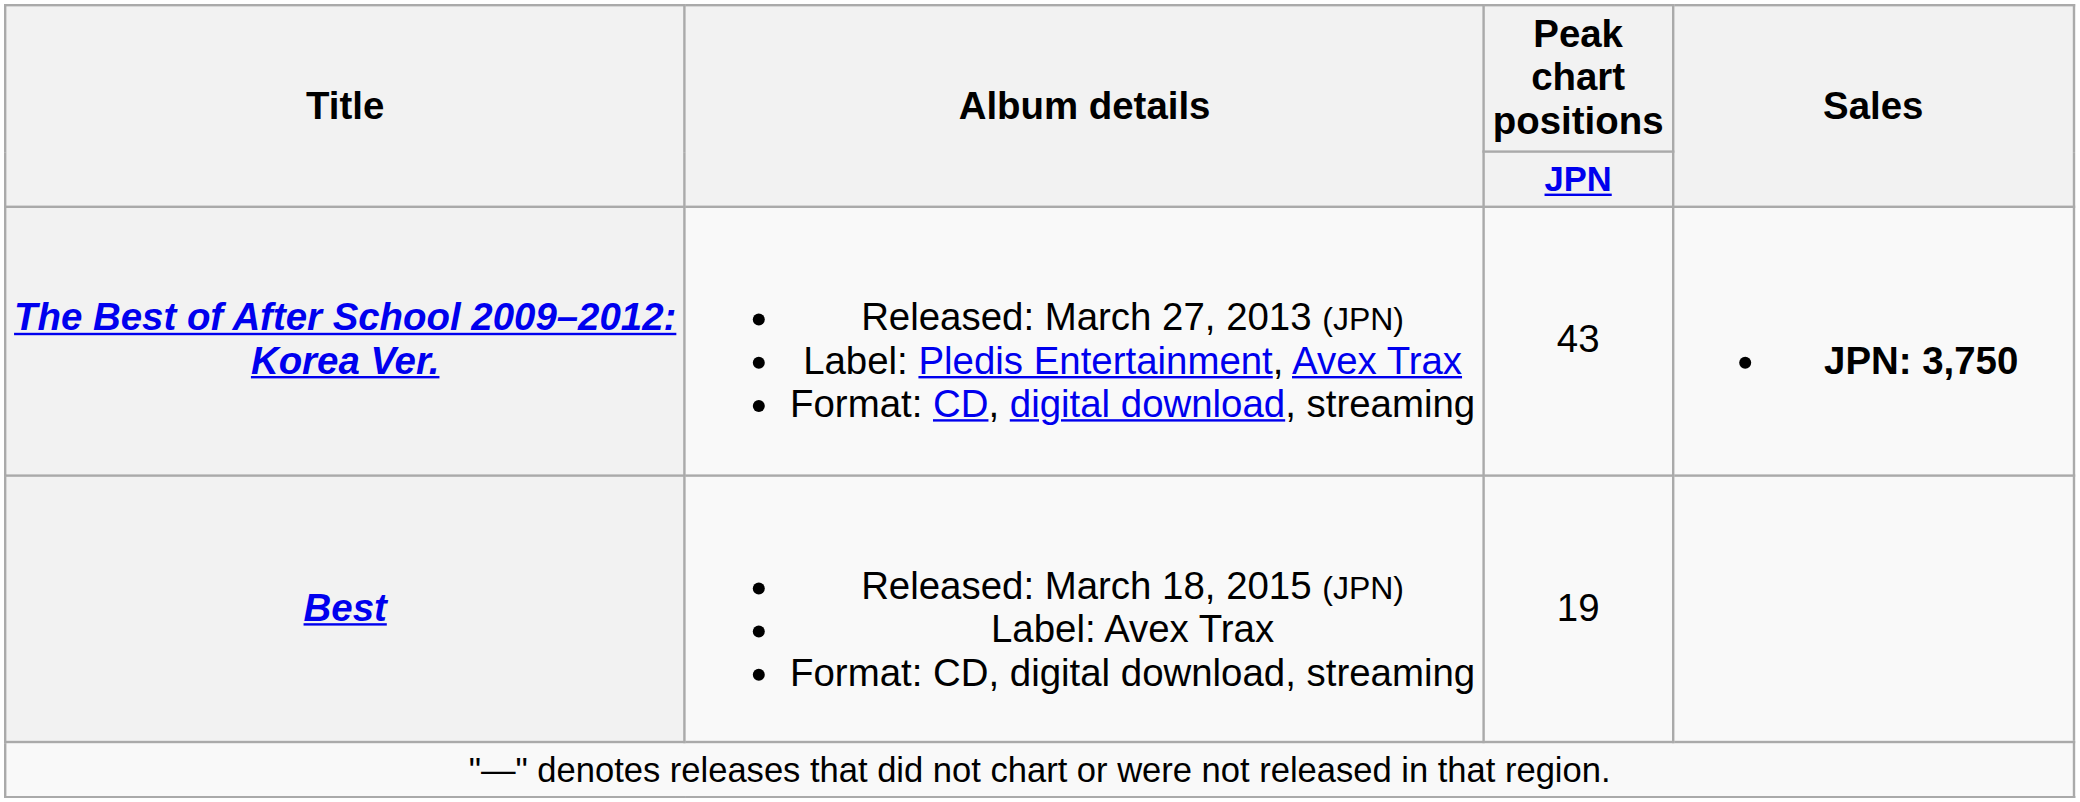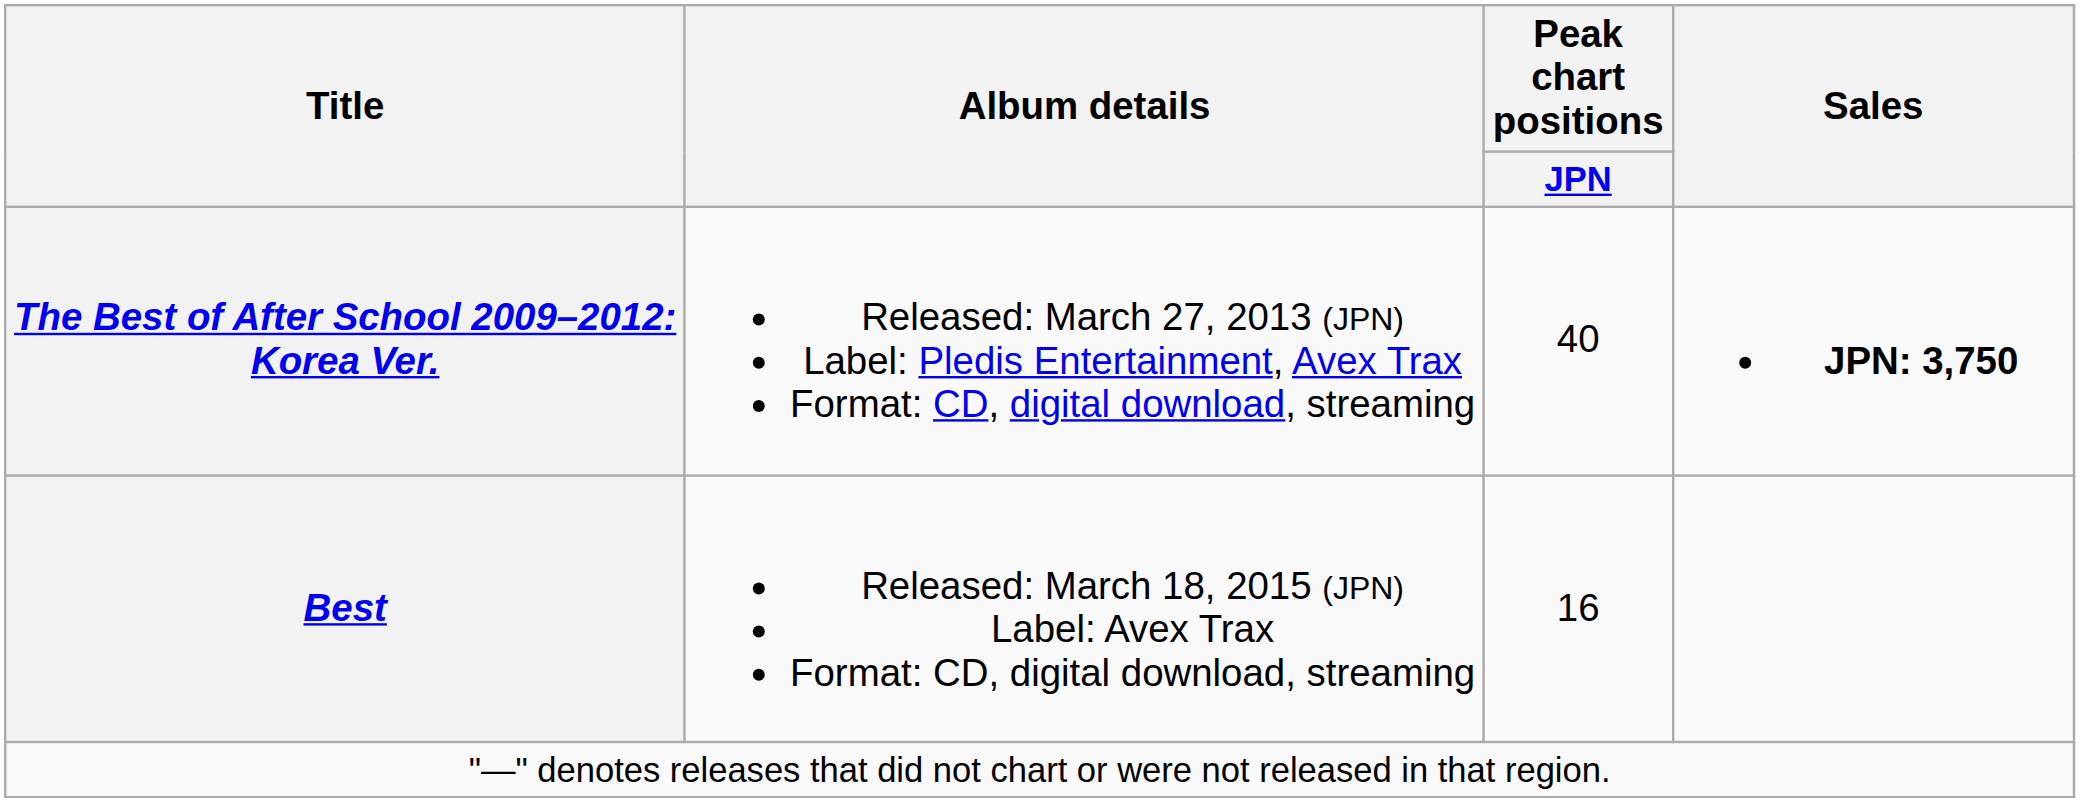 <table class="wikitable plainrowheaders" style="text-align:center;">
 <tr>
 <th rowspan="2">Title</th>
 <th rowspan="2">Album details</th>
 <th colspan="1">Peak chart positions</th>
 <th rowspan="2" style="width:10em;">Sales</th>
 </tr>
 <tr>
 <th scope="col" style="width:3em;font-size:90%;"><a href='#'>JPN</a><br></th>
 </tr>
 <tr>
 <th scope="row"><em><a href='#'>The Best of After School 2009–2012:<br>Korea Ver.</a></em></th>
 <td><br><ul><li>Released: March 27, 2013 <small>(JPN)</small></li><li>Label: <a href='#'>Pledis Entertainment</a>, <a href='#'>Avex Trax</a></li><li>Format: <a href='#'>CD</a>, <a href='#'>digital download</a>, streaming</li></ul></td>
-<td>43</td>
+<td>40</td>
 <td><strong><br><ul><li>JPN: 3,750</li></ul></strong></td>
 </tr>
 <tr>
 <th scope="row"><em><a href='#'>Best</a></em></th>
 <td><br><ul><li>Released: March 18, 2015 <small>(JPN)</small></li><li>Label: Avex Trax</li><li>Format: CD, digital download, streaming</li></ul></td>
-<td>19</td>
+<td>16</td>
 </tr>
 <tr>
 <td colspan="4" style="font-size:90%">"—" denotes releases that did not chart or were not released in that region.</td>
 </tr>
 <tr>
 </tr>
 </table>
